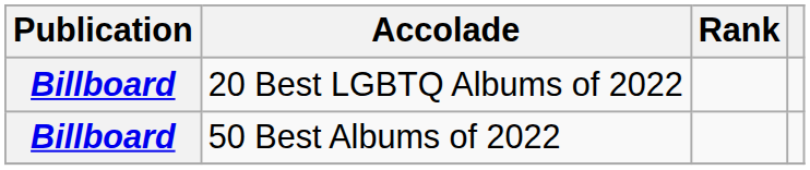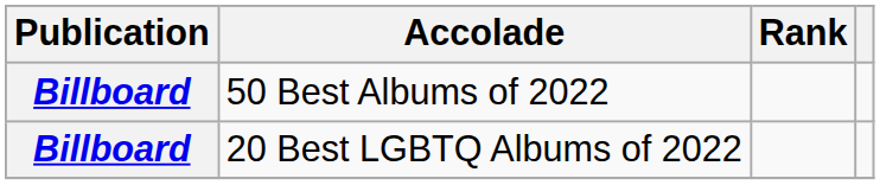 <table class="wikitable sortable plainrowheaders">
 <tr>
 <th scope="col">Publication</th>
 <th scope="col">Accolade</th>
 <th scope="col">Rank</th>
 <th scope="col" class="unsortable"></th>
 </tr>
 <tr>
 <th scope="row"><em><a href='#'>Billboard</a></em></th>
-<td>20 Best LGBTQ Albums of 2022</td>
+<td>50 Best Albums of 2022</td>
 <td></td>
 <td></td>
 </tr>
 <tr>
 <th scope="row"><em><a href='#'>Billboard</a></em></th>
-<td>50 Best Albums of 2022</td>
+<td>20 Best LGBTQ Albums of 2022</td>
 <td></td>
 <td></td>
 </tr>
 <tr>
 </tr>
 </table>
